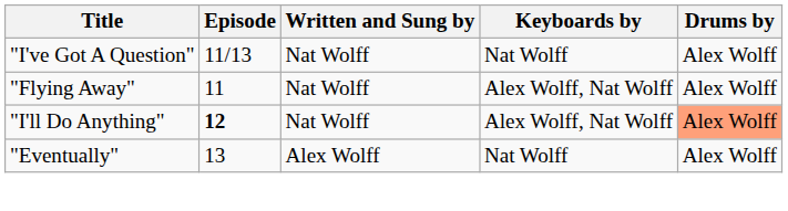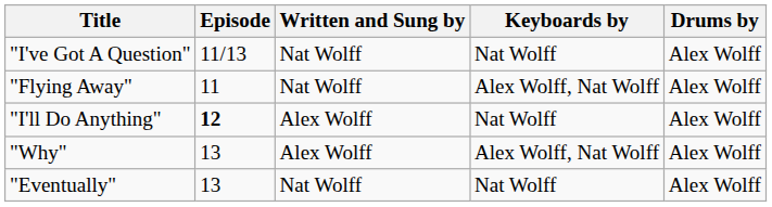 <table class="wikitable">
 <tr>
 <th>Title</th>
 <th>Episode </th>
 <th>Written and Sung by</th>
 <th>Keyboards by</th>
 <th>Drums by</th>
 </tr>
 <tr>
 <td>"I've Got A Question"</td>
 <td>11/13</td>
 <td>Nat Wolff</td>
 <td>Nat Wolff</td>
 <td>Alex Wolff</td>
 </tr>
 <tr>
 <td>"Flying Away"</td>
 <td>11</td>
 <td>Nat Wolff</td>
 <td>Alex Wolff, Nat Wolff</td>
 <td>Alex Wolff</td>
 </tr>
 <tr>
 <td>"I'll Do Anything"</td>
 <td><strong>12</strong></td>
+<td>Alex Wolff</td>
 <td>Nat Wolff</td>
+<td>Alex Wolff</td>
+</tr>
+<tr>
+<td>"Why"</td>
+<td>13</td>
+<td>Alex Wolff</td>
 <td>Alex Wolff, Nat Wolff</td>
-<td style="background: lightsalmon;">Alex Wolff</td>
+<td>Alex Wolff</td>
 </tr>
 <tr>
 <td>"Eventually"</td>
 <td>13</td>
-<td>Alex Wolff</td>
+<td>Nat Wolff</td>
 <td>Nat Wolff</td>
 <td>Alex Wolff</td>
 </tr>
 </table>
